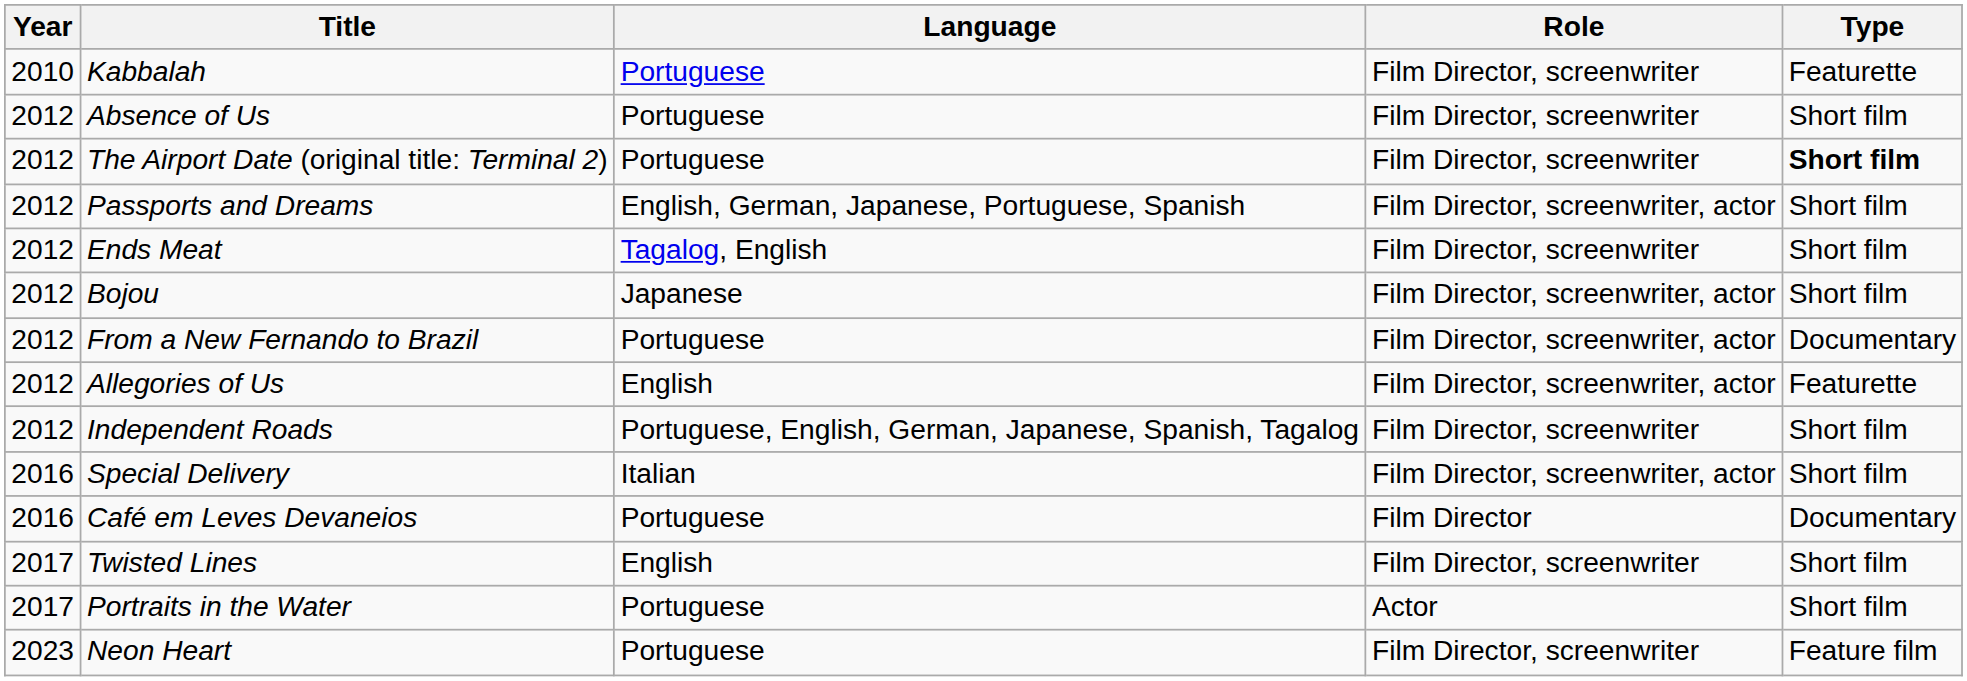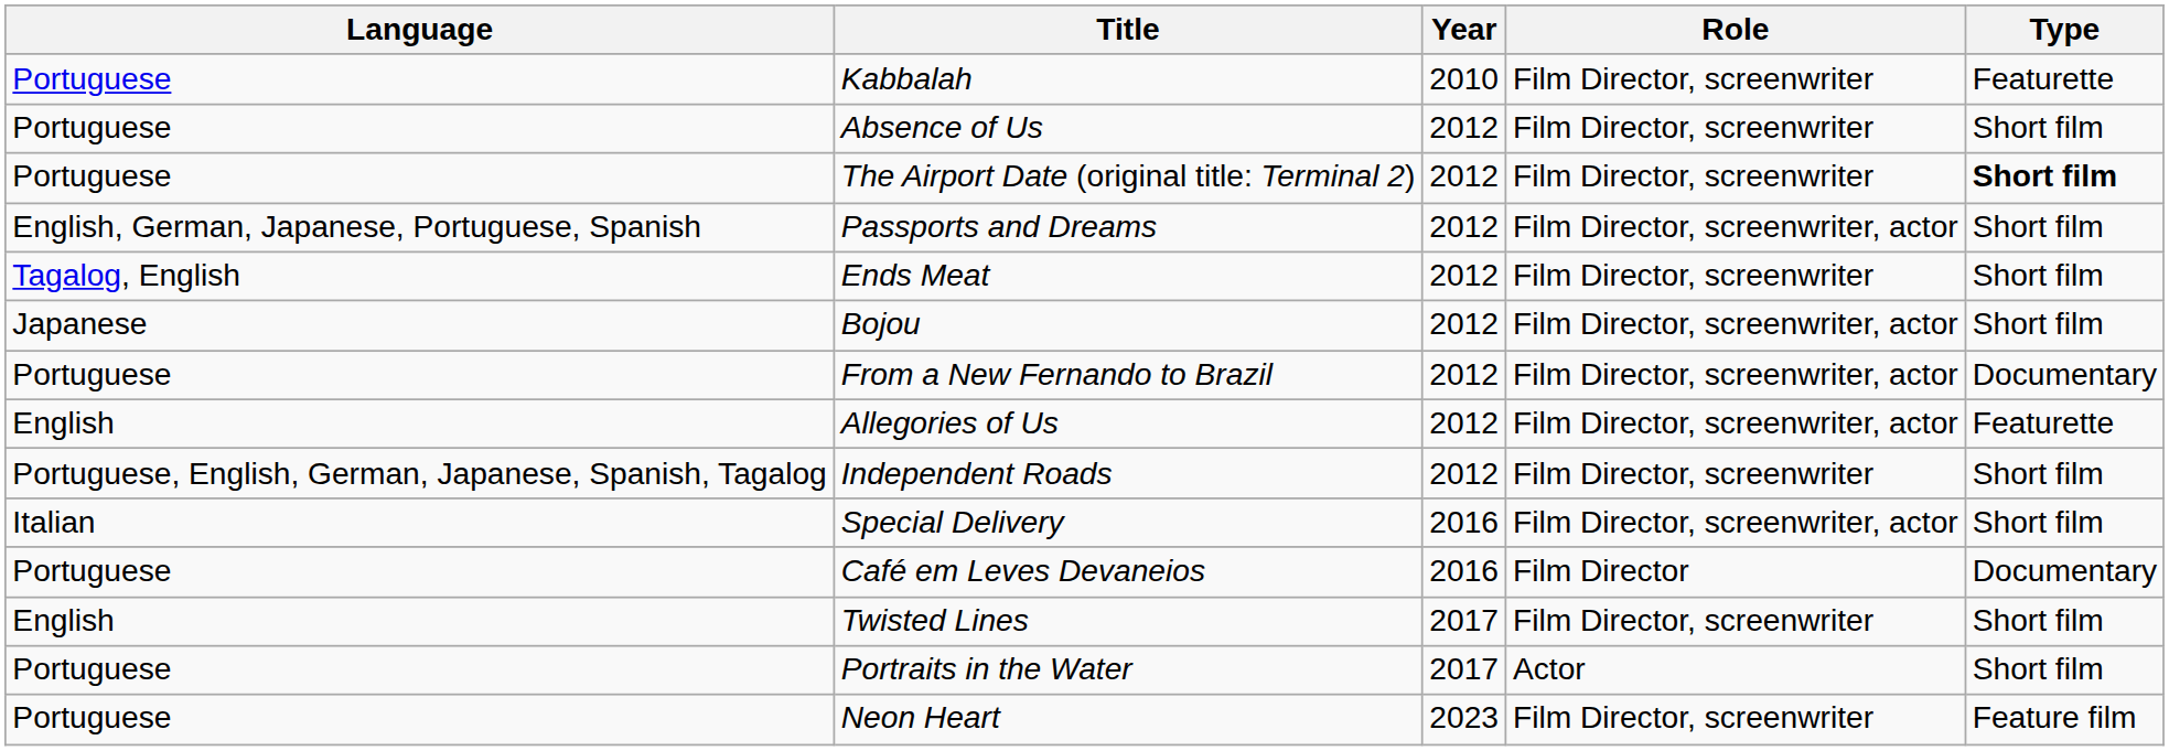 <table class="wikitable">
 <tr>
+<th>Language</th>
+<th>Title</th>
 <th>Year</th>
-<th>Title</th>
-<th>Language</th>
 <th>Role</th>
 <th>Type</th>
 </tr>
 <tr>
+<td><a href='#'>Portuguese</a></td>
+<td><em>Kabbalah</em></td>
 <td>2010</td>
-<td><em>Kabbalah</em></td>
-<td><a href='#'>Portuguese</a></td>
 <td>Film Director, screenwriter</td>
 <td>Featurette</td>
 </tr>
 <tr>
+<td>Portuguese</td>
+<td><em>Absence of Us</em></td>
 <td>2012</td>
-<td><em>Absence of Us</em></td>
-<td>Portuguese</td>
 <td>Film Director, screenwriter</td>
 <td>Short film</td>
 </tr>
 <tr>
+<td>Portuguese</td>
+<td><em>The Airport Date</em> (original title: <em>Terminal 2</em>)</td>
 <td>2012</td>
-<td><em>The Airport Date</em> (original title: <em>Terminal 2</em>)</td>
-<td>Portuguese</td>
 <td>Film Director, screenwriter</td>
 <td><strong>Short film</strong></td>
 </tr>
 <tr>
+<td>English, German, Japanese, Portuguese, Spanish</td>
+<td><em>Passports and Dreams</em></td>
 <td>2012</td>
-<td><em>Passports and Dreams</em></td>
-<td>English, German, Japanese, Portuguese, Spanish</td>
 <td>Film Director, screenwriter, actor</td>
 <td>Short film</td>
 </tr>
 <tr>
+<td><a href='#'>Tagalog</a>, English</td>
+<td><em>Ends Meat</em></td>
 <td>2012</td>
-<td><em>Ends Meat</em></td>
-<td><a href='#'>Tagalog</a>, English</td>
 <td>Film Director, screenwriter</td>
 <td>Short film</td>
 </tr>
 <tr>
+<td>Japanese</td>
+<td><em>Bojou</em></td>
 <td>2012</td>
-<td><em>Bojou</em></td>
-<td>Japanese</td>
 <td>Film Director, screenwriter, actor</td>
 <td>Short film</td>
 </tr>
 <tr>
+<td>Portuguese</td>
+<td><em>From a New Fernando to Brazil</em></td>
 <td>2012</td>
-<td><em>From a New Fernando to Brazil</em></td>
-<td>Portuguese</td>
 <td>Film Director, screenwriter, actor</td>
 <td>Documentary</td>
 </tr>
 <tr>
+<td>English</td>
+<td><em>Allegories of Us</em></td>
 <td>2012</td>
-<td><em>Allegories of Us</em></td>
-<td>English</td>
 <td>Film Director, screenwriter, actor</td>
 <td>Featurette</td>
 </tr>
 <tr>
+<td>Portuguese, English, German, Japanese, Spanish, Tagalog</td>
+<td><em>Independent Roads</em></td>
 <td>2012</td>
-<td><em>Independent Roads</em></td>
-<td>Portuguese, English, German, Japanese, Spanish, Tagalog</td>
 <td>Film Director, screenwriter</td>
 <td>Short film</td>
 </tr>
 <tr>
+<td>Italian</td>
+<td><em>Special Delivery</em></td>
 <td>2016</td>
-<td><em>Special Delivery</em></td>
-<td>Italian</td>
 <td>Film Director, screenwriter, actor</td>
 <td>Short film</td>
 </tr>
 <tr>
+<td>Portuguese</td>
+<td><em>Café em Leves Devaneios</em></td>
 <td>2016</td>
-<td><em>Café em Leves Devaneios</em></td>
-<td>Portuguese</td>
 <td>Film Director</td>
 <td>Documentary</td>
 </tr>
 <tr>
+<td>English</td>
+<td><em>Twisted Lines</em></td>
 <td>2017</td>
-<td><em>Twisted Lines</em></td>
-<td>English</td>
 <td>Film Director, screenwriter</td>
 <td>Short film</td>
 </tr>
 <tr>
+<td>Portuguese</td>
+<td><em>Portraits in the Water</em></td>
 <td>2017</td>
-<td><em>Portraits in the Water</em></td>
-<td>Portuguese</td>
 <td>Actor</td>
 <td>Short film</td>
 </tr>
 <tr>
+<td>Portuguese</td>
+<td><em>Neon Heart</em></td>
 <td>2023</td>
-<td><em>Neon Heart</em></td>
-<td>Portuguese</td>
 <td>Film Director, screenwriter</td>
 <td>Feature film</td>
 </tr>
 </table>
